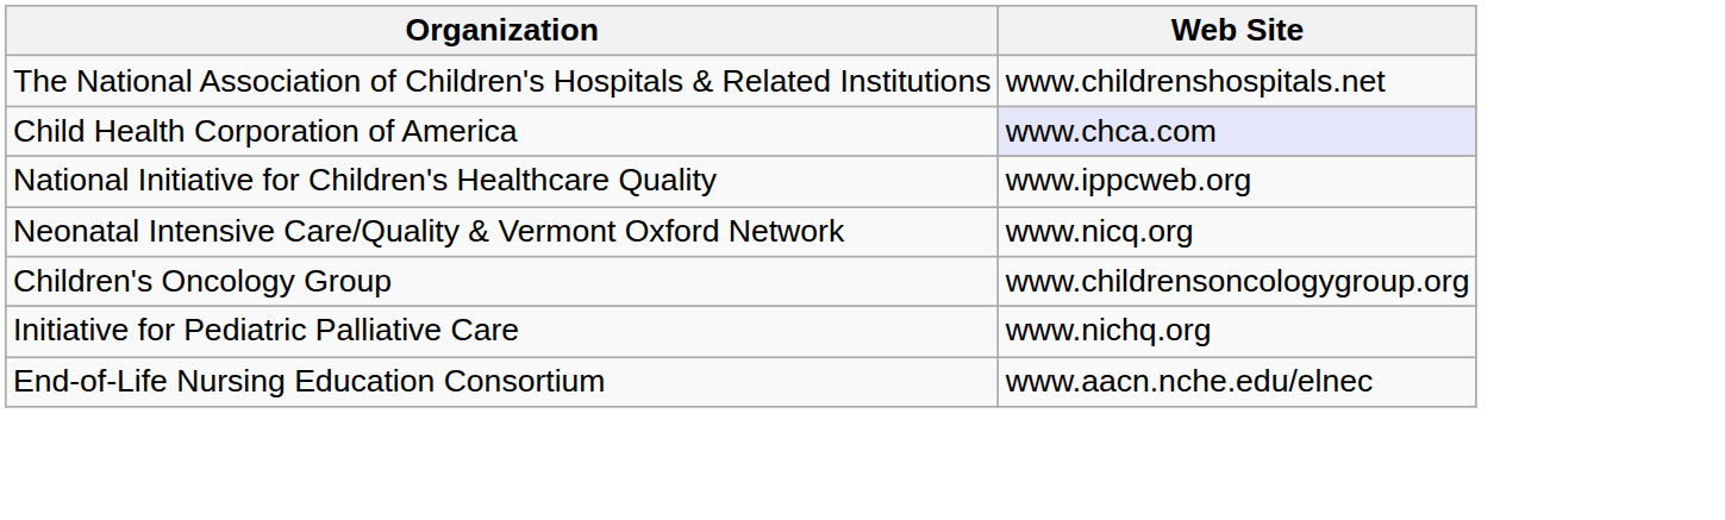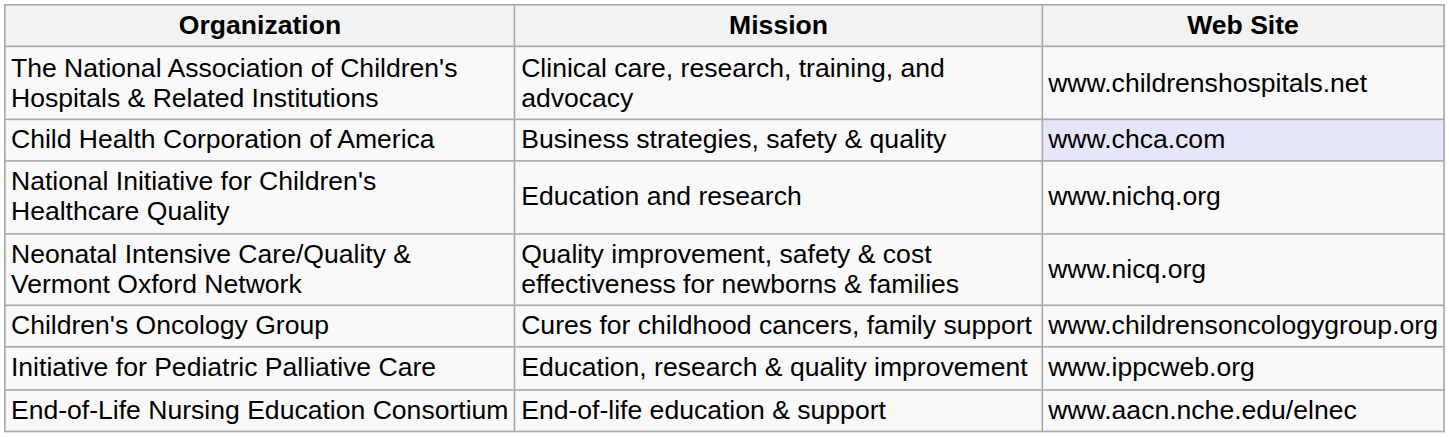 <table class="wikitable">
 <tr>
 <th>Organization</th>
+<th>Mission</th>
 <th>Web Site</th>
 </tr>
 <tr>
 <td>The National Association of Children's Hospitals & Related Institutions</td>
+<td>Clinical care, research, training, and advocacy</td>
 <td>www.childrenshospitals.net</td>
 </tr>
 <tr>
 <td>Child Health Corporation of America</td>
+<td>Business strategies, safety & quality</td>
 <td style="background: lavender;">www.chca.com</td>
 </tr>
 <tr>
 <td>National Initiative for Children's Healthcare Quality</td>
-<td>www.ippcweb.org</td>
+<td>Education and research</td>
+<td>www.nichq.org</td>
 </tr>
 <tr>
 <td>Neonatal Intensive Care/Quality & Vermont Oxford Network</td>
+<td>Quality improvement, safety & cost effectiveness for newborns & families</td>
 <td>www.nicq.org</td>
 </tr>
 <tr>
 <td>Children's Oncology Group</td>
+<td>Cures for childhood cancers, family support</td>
 <td>www.childrensoncologygroup.org</td>
 </tr>
 <tr>
 <td>Initiative for Pediatric Palliative Care</td>
-<td>www.nichq.org</td>
+<td>Education, research & quality improvement</td>
+<td>www.ippcweb.org</td>
 </tr>
 <tr>
 <td>End-of-Life Nursing Education Consortium</td>
+<td>End-of-life education & support</td>
 <td>www.aacn.nche.edu/elnec</td>
 </tr>
 </table>
